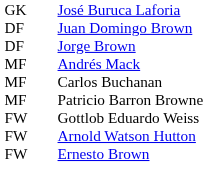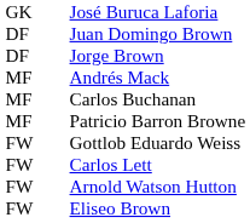 <table style="font-size:90%; margin:0.2em auto;" cellspacing="0" cellpadding="0">
 <tr>
 <th width="25"></th>
 <th width="25"></th>
 </tr>
 <tr>
 <td>GK</td>
 <td></td>
 <td> <a href='#'>José Buruca Laforia</a></td>
 </tr>
 <tr>
 <td>DF</td>
 <td></td>
 <td> <a href='#'>Juan Domingo Brown</a></td>
 </tr>
 <tr>
 <td>DF</td>
 <td></td>
 <td> <a href='#'>Jorge Brown</a></td>
 </tr>
 <tr>
 <td>MF</td>
 <td></td>
 <td> <a href='#'>Andrés Mack</a></td>
 </tr>
 <tr>
 <td>MF</td>
 <td></td>
 <td> Carlos Buchanan</td>
 </tr>
 <tr>
 <td>MF</td>
 <td></td>
 <td> Patricio Barron Browne</td>
 </tr>
 <tr>
 <td>FW</td>
 <td></td>
 <td> Gottlob Eduardo Weiss</td>
 </tr>
 <tr>
 <td>FW</td>
 <td></td>
+<td> <a href='#'>Carlos Lett</a></td>
+</tr>
+<tr>
+<td>FW</td>
+<td></td>
 <td> <a href='#'>Arnold Watson Hutton</a></td>
 </tr>
 <tr>
 <td>FW</td>
 <td></td>
-<td> <a href='#'>Ernesto Brown</a></td>
+<td> <a href='#'>Eliseo Brown</a></td>
 </tr>
 </table>
